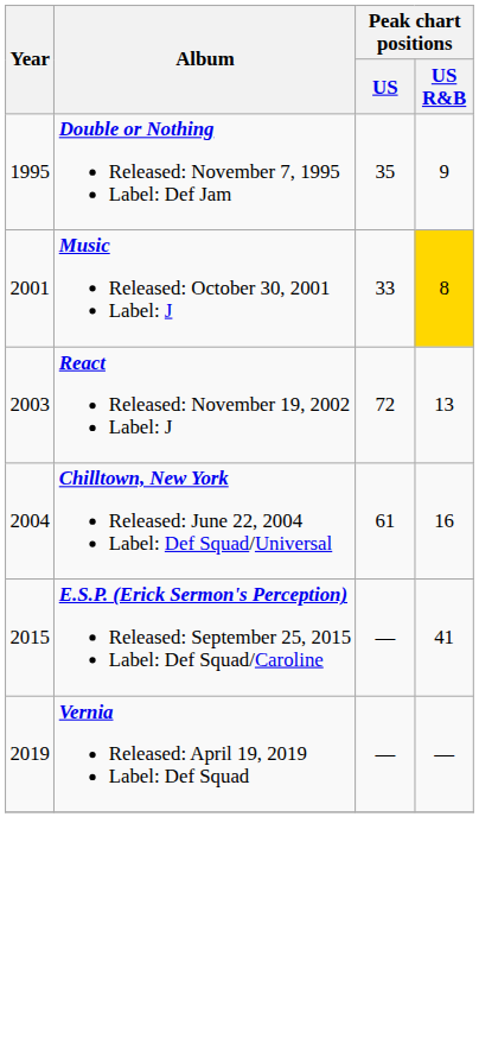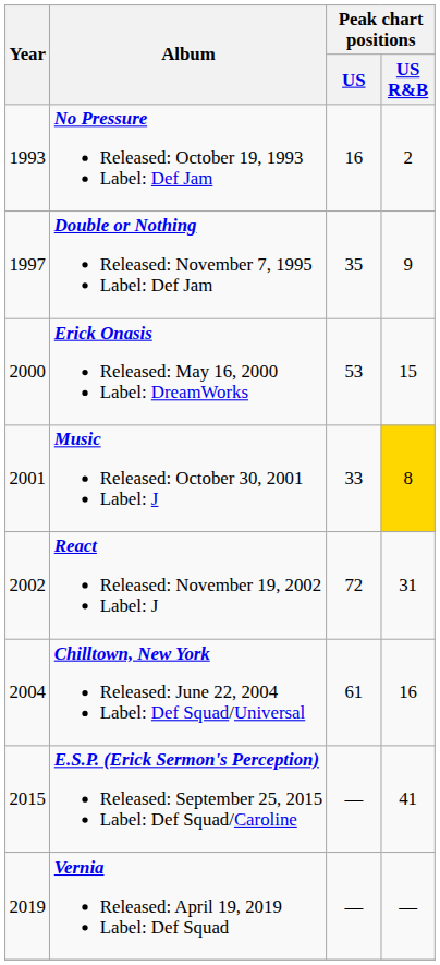 <table class="wikitable">
 <tr>
 <th rowspan="2">Year</th>
 <th rowspan="2">Album</th>
 <th colspan="2">Peak chart positions</th>
 </tr>
 <tr>
 <th width=40><a href='#'>US</a></th>
 <th width=40><a href='#'>US R&B</a></th>
 </tr>
 <tr>
-<td>1995</td>
+<td>1993</td>
+<td><strong><em><a href='#'>No Pressure</a></em></strong><br><ul><li>Released: October 19, 1993</li><li>Label: <a href='#'>Def Jam</a></li></ul></td>
+<td align="center">16</td>
+<td align="center">2</td>
+</tr>
+<tr>
+<td>1997</td>
 <td><strong><em><a href='#'>Double or Nothing</a></em></strong><br><ul><li>Released: November 7, 1995</li><li>Label: Def Jam</li></ul></td>
 <td align="center">35</td>
 <td align="center">9</td>
+</tr>
+<tr>
+<td>2000</td>
+<td><strong><em><a href='#'>Erick Onasis</a></em></strong><br><ul><li>Released: May 16, 2000</li><li>Label: <a href='#'>DreamWorks</a></li></ul></td>
+<td align="center">53</td>
+<td align="center">15</td>
 </tr>
 <tr>
 <td>2001</td>
 <td><strong><em><a href='#'>Music</a></em></strong><br><ul><li>Released: October 30, 2001</li><li>Label: <a href='#'>J</a></li></ul></td>
 <td align="center">33</td>
 <td align="center" style="background: gold;">8</td>
 </tr>
 <tr>
-<td>2003</td>
+<td>2002</td>
 <td><strong><em><a href='#'>React</a></em></strong><br><ul><li>Released: November 19, 2002</li><li>Label: J</li></ul></td>
 <td align="center">72</td>
-<td align="center">13</td>
+<td align="center">31</td>
 </tr>
 <tr>
 <td>2004</td>
 <td><strong><em><a href='#'>Chilltown, New York</a></em></strong><br><ul><li>Released: June 22, 2004</li><li>Label: <a href='#'>Def Squad</a>/<a href='#'>Universal</a></li></ul></td>
 <td align="center">61</td>
 <td align="center">16</td>
 </tr>
 <tr>
 <td>2015</td>
 <td><strong><em><a href='#'>E.S.P. (Erick Sermon's Perception)</a></em></strong><br><ul><li>Released: September 25, 2015</li><li>Label: Def Squad/<a href='#'>Caroline</a></li></ul></td>
 <td align="center">—</td>
 <td align="center">41</td>
 </tr>
 <tr>
 <td>2019</td>
 <td><strong><em><a href='#'>Vernia</a></em></strong><br><ul><li>Released: April 19, 2019</li><li>Label: Def Squad</li></ul></td>
 <td align="center">—</td>
 <td align="center">—</td>
 </tr>
 <tr>
 </tr>
 </table>
